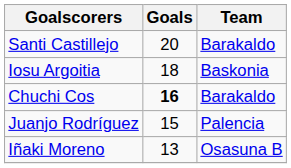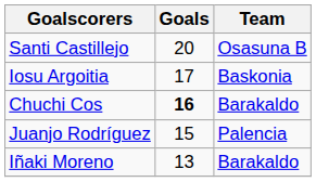 <table class="wikitable sortable">
 <tr>
 <th>Goalscorers</th>
 <th>Goals</th>
 <th>Team</th>
 </tr>
 <tr>
 <td> <a href='#'>Santi Castillejo</a></td>
 <td style="text-align:center;">20</td>
-<td><a href='#'>Barakaldo</a></td>
+<td><a href='#'>Osasuna B</a></td>
 </tr>
 <tr>
 <td> <a href='#'>Iosu Argoitia</a></td>
-<td style="text-align:center;">18</td>
+<td style="text-align:center;">17</td>
 <td><a href='#'>Baskonia</a></td>
 </tr>
 <tr>
 <td> <a href='#'>Chuchi Cos</a></td>
 <td style="text-align:center;"><strong>16</strong></td>
 <td><a href='#'>Barakaldo</a></td>
 </tr>
 <tr>
 <td> <a href='#'>Juanjo Rodríguez</a></td>
 <td style="text-align:center;">15</td>
 <td><a href='#'>Palencia</a></td>
 </tr>
 <tr>
 <td> <a href='#'>Iñaki Moreno</a></td>
 <td style="text-align:center;">13</td>
-<td><a href='#'>Osasuna B</a></td>
+<td><a href='#'>Barakaldo</a></td>
 </tr>
 <tr>
 </tr>
 </table>
